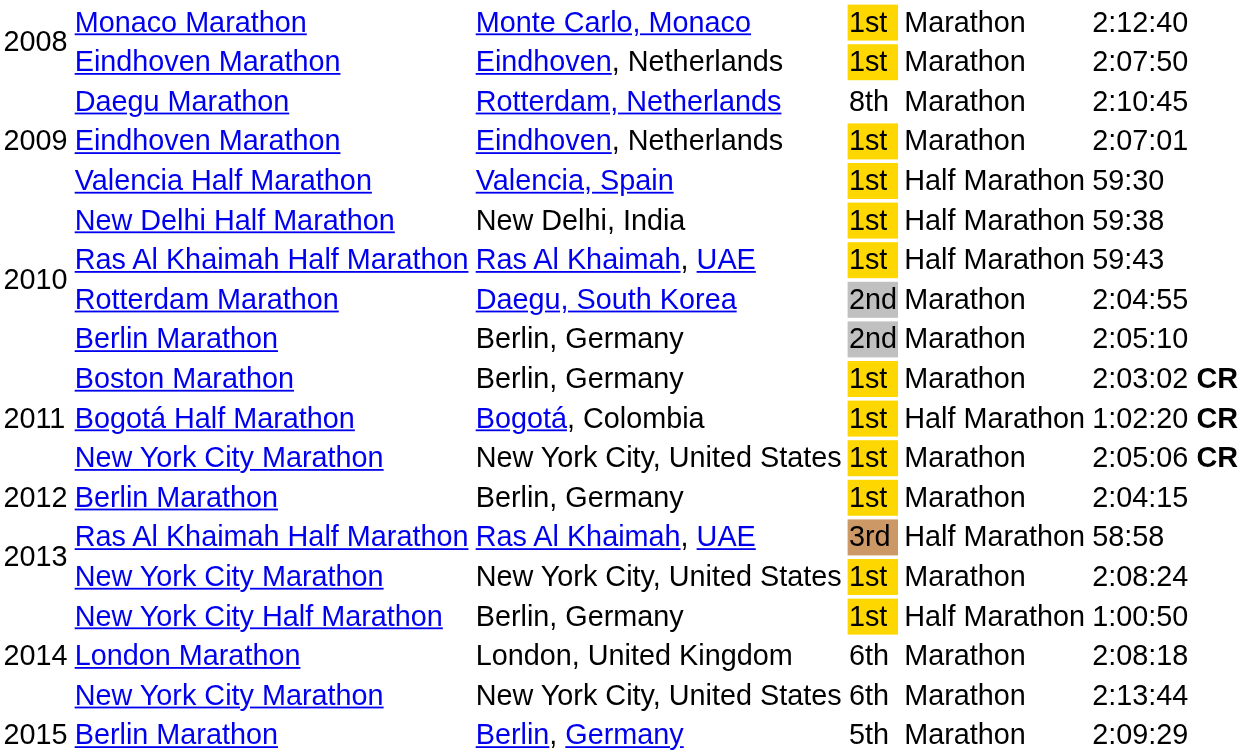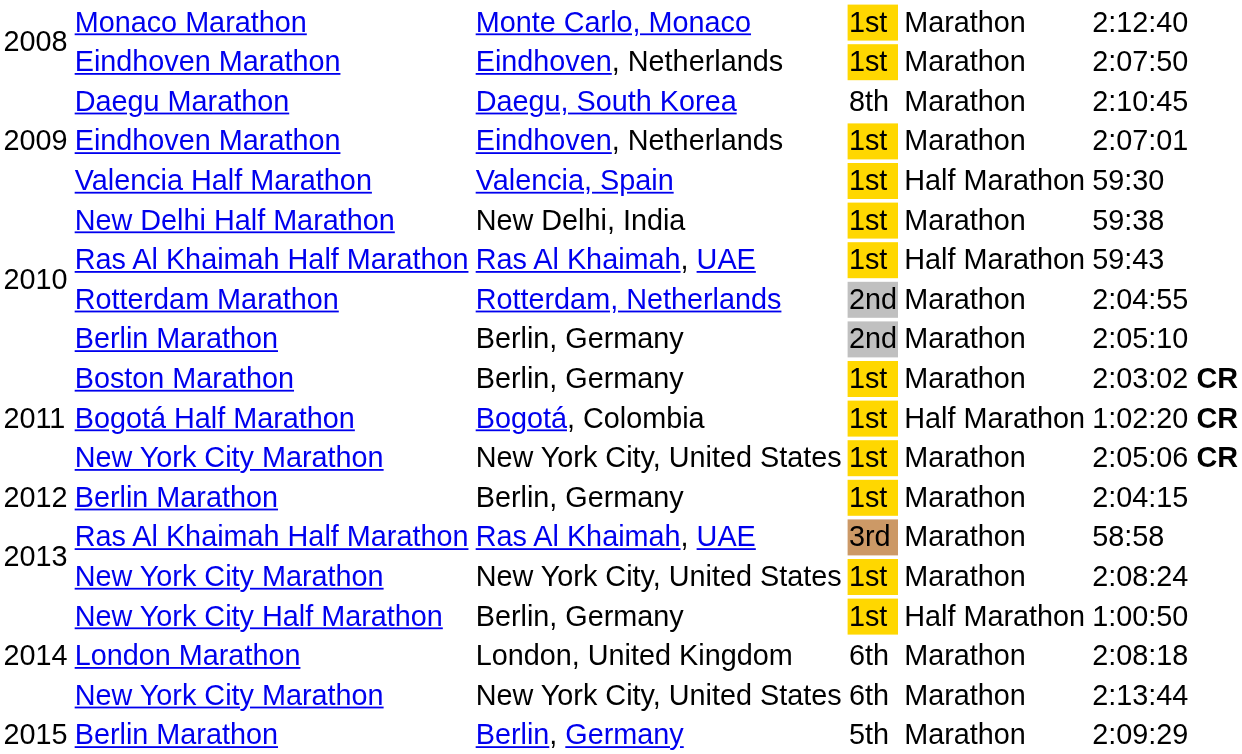 <table>
 <tr>
 <td rowspan=2>2008</td>
 <td><a href='#'>Monaco Marathon</a></td>
 <td><a href='#'>Monte Carlo, Monaco</a></td>
 <td bgcolor="gold">1st</td>
 <td>Marathon</td>
 <td>2:12:40</td>
 </tr>
 <tr>
 <td><a href='#'>Eindhoven Marathon</a></td>
 <td><a href='#'>Eindhoven</a>, Netherlands</td>
 <td bgcolor="gold">1st</td>
 <td>Marathon</td>
 <td>2:07:50</td>
 </tr>
 <tr>
 <td rowspan=3>2009</td>
 <td><a href='#'>Daegu Marathon</a></td>
-<td><a href='#'>Rotterdam, Netherlands</a></td>
+<td><a href='#'>Daegu, South Korea</a></td>
 <td>8th</td>
 <td>Marathon</td>
 <td>2:10:45</td>
 </tr>
 <tr>
 <td><a href='#'>Eindhoven Marathon</a></td>
 <td><a href='#'>Eindhoven</a>, Netherlands</td>
 <td bgcolor="gold">1st</td>
 <td>Marathon</td>
 <td>2:07:01</td>
 </tr>
 <tr>
 <td><a href='#'>Valencia Half Marathon</a></td>
 <td><a href='#'>Valencia, Spain</a></td>
 <td bgcolor=gold>1st</td>
 <td>Half Marathon</td>
 <td>59:30</td>
 </tr>
 <tr>
 <td rowspan=4>2010</td>
 <td><a href='#'>New Delhi Half Marathon</a></td>
 <td>New Delhi, India</td>
 <td bgcolor=gold>1st</td>
-<td>Half Marathon</td>
+<td>Marathon</td>
 <td>59:38</td>
 </tr>
 <tr>
 <td><a href='#'>Ras Al Khaimah Half Marathon</a></td>
 <td><a href='#'>Ras Al Khaimah</a>, <a href='#'>UAE</a></td>
 <td bgcolor=gold>1st</td>
 <td>Half Marathon</td>
 <td>59:43</td>
 </tr>
 <tr>
 <td><a href='#'>Rotterdam Marathon</a></td>
-<td><a href='#'>Daegu, South Korea</a></td>
+<td><a href='#'>Rotterdam, Netherlands</a></td>
 <td bgcolor="silver">2nd</td>
 <td>Marathon</td>
 <td>2:04:55</td>
 </tr>
 <tr>
 <td><a href='#'>Berlin Marathon</a></td>
 <td>Berlin, Germany</td>
 <td bgcolor="silver">2nd</td>
 <td>Marathon</td>
 <td>2:05:10</td>
 </tr>
 <tr>
 <td rowspan=3>2011</td>
 <td><a href='#'>Boston Marathon</a></td>
 <td>Berlin, Germany</td>
 <td bgcolor=gold>1st</td>
 <td>Marathon</td>
 <td>2:03:02 <strong>CR</strong></td>
 </tr>
 <tr>
 <td><a href='#'>Bogotá Half Marathon</a></td>
 <td><a href='#'>Bogotá</a>, Colombia</td>
 <td bgcolor=gold>1st</td>
 <td>Half Marathon</td>
 <td>1:02:20 <strong>CR</strong></td>
 </tr>
 <tr>
 <td><a href='#'>New York City Marathon</a></td>
 <td>New York City, United States</td>
 <td bgcolor=gold>1st</td>
 <td>Marathon</td>
 <td>2:05:06 <strong>CR</strong></td>
 </tr>
 <tr>
 <td>2012</td>
 <td><a href='#'>Berlin Marathon</a></td>
 <td>Berlin, Germany</td>
 <td bgcolor=gold>1st</td>
 <td>Marathon</td>
 <td>2:04:15</td>
 </tr>
 <tr>
 <td rowspan=2>2013</td>
 <td><a href='#'>Ras Al Khaimah Half Marathon</a></td>
 <td><a href='#'>Ras Al Khaimah</a>, <a href='#'>UAE</a></td>
 <td bgcolor=cc9966>3rd</td>
-<td>Half Marathon</td>
+<td>Marathon</td>
 <td>58:58</td>
 </tr>
 <tr>
 <td><a href='#'>New York City Marathon</a></td>
 <td>New York City, United States</td>
 <td bgcolor=gold>1st</td>
 <td>Marathon</td>
 <td>2:08:24</td>
 </tr>
 <tr>
 <td rowspan=3>2014</td>
 <td><a href='#'>New York City Half Marathon</a></td>
 <td>Berlin, Germany</td>
 <td bgcolor=gold>1st</td>
 <td>Half Marathon</td>
 <td>1:00:50</td>
 </tr>
 <tr>
 <td><a href='#'>London Marathon</a></td>
 <td>London, United Kingdom</td>
 <td>6th</td>
 <td>Marathon</td>
 <td>2:08:18</td>
 </tr>
 <tr>
 <td><a href='#'>New York City Marathon</a></td>
 <td>New York City, United States</td>
 <td>6th</td>
 <td>Marathon</td>
 <td>2:13:44</td>
 </tr>
 <tr>
 <td>2015</td>
 <td><a href='#'>Berlin Marathon</a></td>
 <td><a href='#'>Berlin</a>, <a href='#'>Germany</a></td>
 <td>5th</td>
 <td>Marathon</td>
 <td>2:09:29</td>
 </tr>
 </table>
